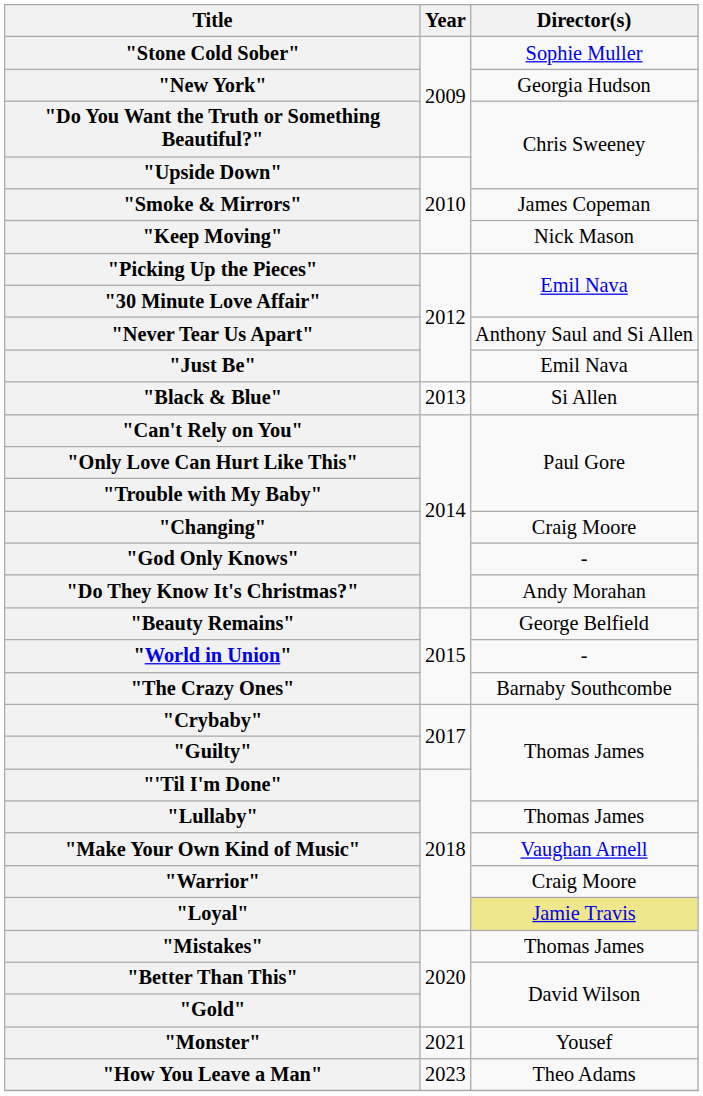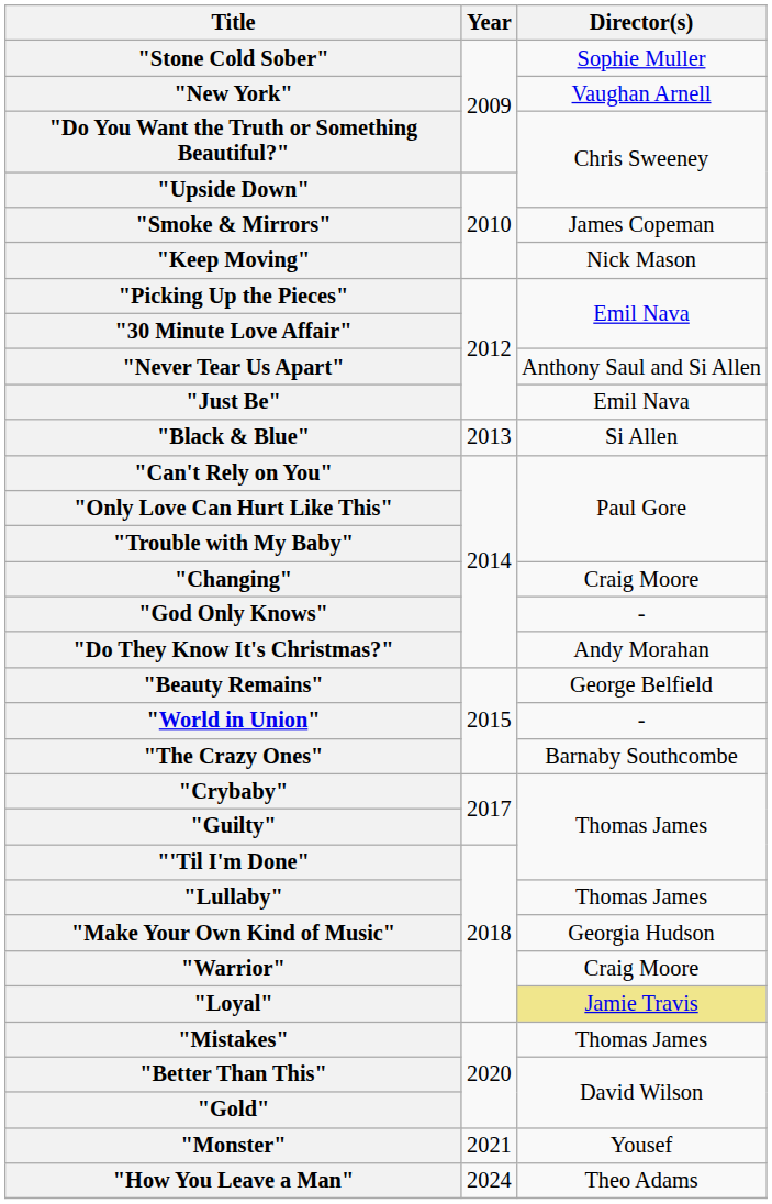 <table class="wikitable plainrowheaders" style="text-align:center;">
 <tr>
 <th scope="col" style="width:20em;">Title</th>
 <th scope="col" style="width:1em;">Year</th>
 <th scope="col">Director(s)</th>
 </tr>
 <tr>
 <th scope="row">"Stone Cold Sober"</th>
 <td rowspan="3">2009</td>
 <td><a href='#'>Sophie Muller</a></td>
 </tr>
 <tr>
 <th scope="row">"New York"</th>
-<td>Georgia Hudson</td>
+<td><a href='#'>Vaughan Arnell</a></td>
 </tr>
 <tr>
 <th scope="row">"Do You Want the Truth or Something Beautiful?"</th>
 <td rowspan="2">Chris Sweeney</td>
 </tr>
 <tr>
 <th scope="row">"Upside Down"</th>
 <td rowspan="3">2010</td>
 </tr>
 <tr>
 <th scope="row">"Smoke & Mirrors"</th>
 <td>James Copeman</td>
 </tr>
 <tr>
 <th scope="row">"Keep Moving"</th>
 <td>Nick Mason</td>
 </tr>
 <tr>
 <th scope="row">"Picking Up the Pieces"</th>
 <td rowspan="4">2012</td>
 <td rowspan="2"><a href='#'>Emil Nava</a></td>
 </tr>
 <tr>
 <th scope="row">"30 Minute Love Affair"</th>
 </tr>
 <tr>
 <th scope="row">"Never Tear Us Apart"</th>
 <td>Anthony Saul and Si Allen</td>
 </tr>
 <tr>
 <th scope="row">"Just Be"</th>
 <td>Emil Nava</td>
 </tr>
 <tr>
 <th scope="row">"Black & Blue"</th>
 <td>2013</td>
 <td>Si Allen</td>
 </tr>
 <tr>
 <th scope="row">"Can't Rely on You"</th>
 <td rowspan="6">2014</td>
 <td rowspan="3">Paul Gore</td>
 </tr>
 <tr>
 <th scope="row">"Only Love Can Hurt Like This"</th>
 </tr>
 <tr>
 <th scope="row">"Trouble with My Baby"</th>
 </tr>
 <tr>
 <th scope="row">"Changing"</th>
 <td>Craig Moore</td>
 </tr>
 <tr>
 <th scope="row">"God Only Knows"</th>
 <td>-</td>
 </tr>
 <tr>
 <th scope="row">"Do They Know It's Christmas?"</th>
 <td>Andy Morahan</td>
 </tr>
 <tr>
 <th scope="row">"Beauty Remains"</th>
 <td rowspan="3">2015</td>
 <td>George Belfield</td>
 </tr>
 <tr>
 <th scope="row">"<a href='#'>World in Union</a>"</th>
 <td>-</td>
 </tr>
 <tr>
 <th scope="row">"The Crazy Ones"</th>
 <td>Barnaby Southcombe</td>
 </tr>
 <tr>
 <th scope="row">"Crybaby"</th>
 <td rowspan="2">2017</td>
 <td rowspan="3">Thomas James</td>
 </tr>
 <tr>
 <th scope="row">"Guilty"</th>
 </tr>
 <tr>
 <th scope="row">"'Til I'm Done"</th>
 <td rowspan="5">2018</td>
 </tr>
 <tr>
 <th scope="row">"Lullaby"</th>
 <td>Thomas James</td>
 </tr>
 <tr>
 <th scope="row">"Make Your Own Kind of Music"</th>
-<td><a href='#'>Vaughan Arnell</a></td>
+<td>Georgia Hudson</td>
 </tr>
 <tr>
 <th scope="row">"Warrior"</th>
 <td>Craig Moore</td>
 </tr>
 <tr>
 <th scope="row">"Loyal"</th>
 <td style="background: khaki;"><a href='#'>Jamie Travis</a></td>
 </tr>
 <tr>
 <th scope="row">"Mistakes"</th>
 <td rowspan="3">2020</td>
 <td>Thomas James</td>
 </tr>
 <tr>
 <th scope="row">"Better Than This"</th>
 <td rowspan="2">David Wilson</td>
 </tr>
 <tr>
 <th scope="row">"Gold"</th>
 </tr>
 <tr>
 <th scope="row">"Monster"</th>
 <td>2021</td>
 <td>Yousef</td>
 </tr>
 <tr>
 <th scope="row">"How You Leave a Man"</th>
-<td>2023</td>
+<td>2024</td>
 <td>Theo Adams</td>
 </tr>
 <tr>
 </tr>
 </table>
